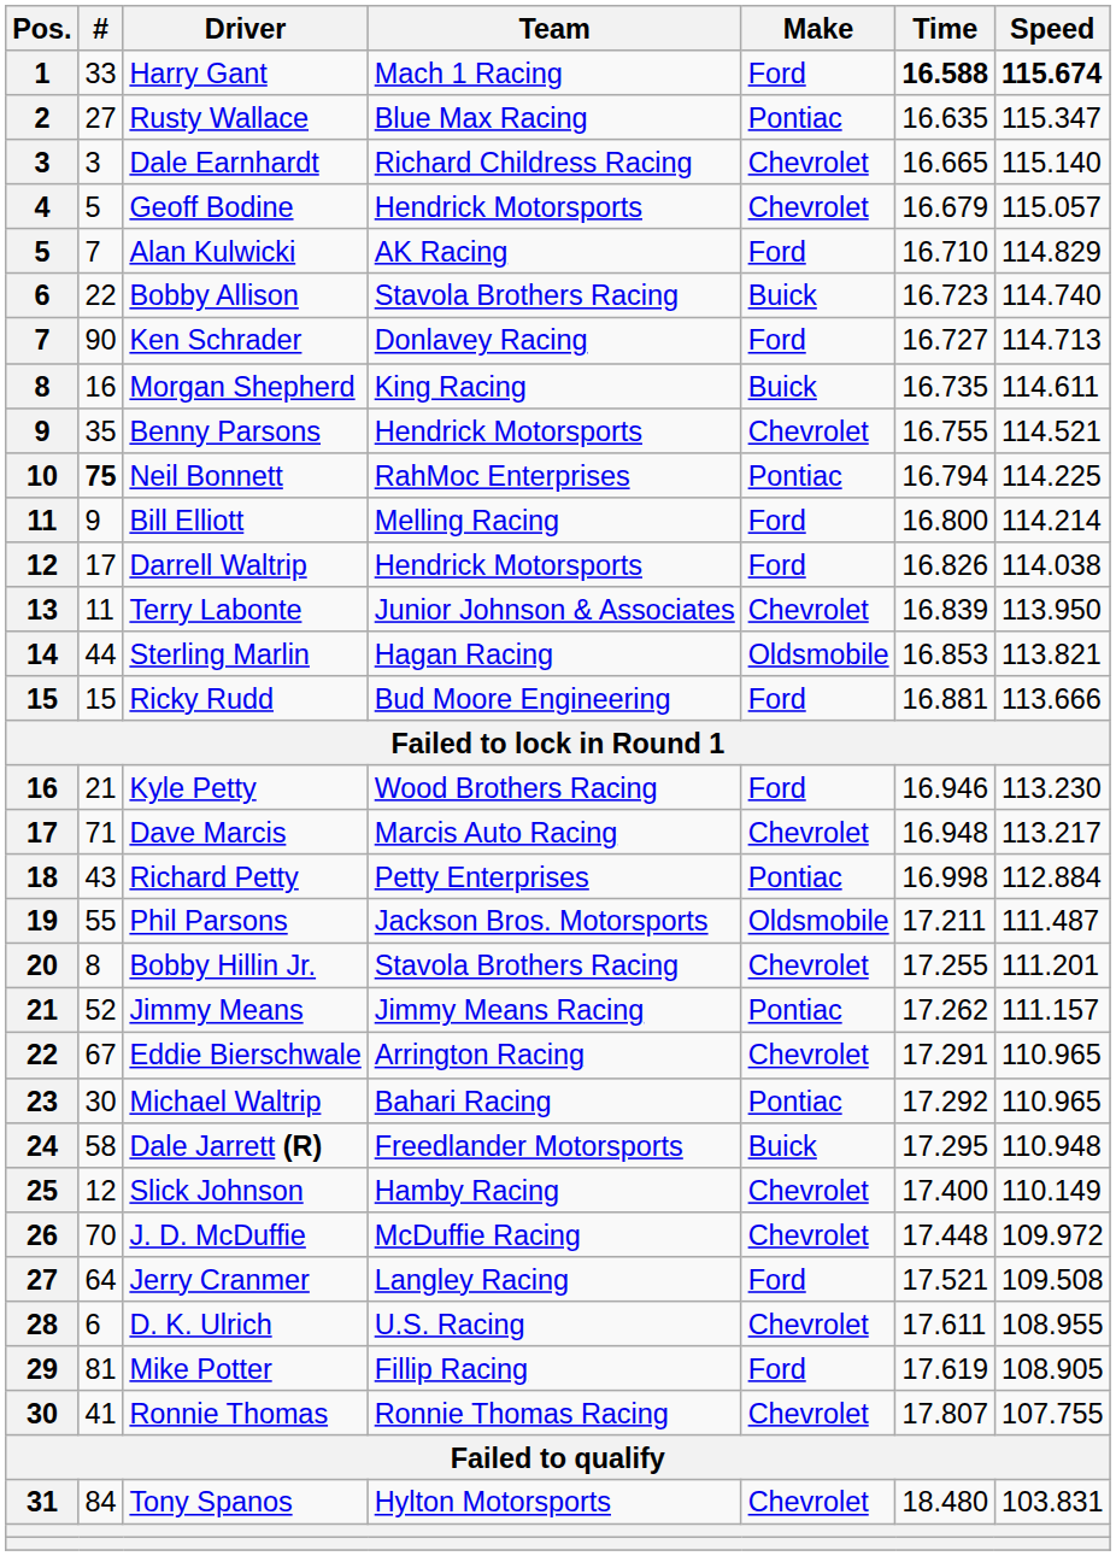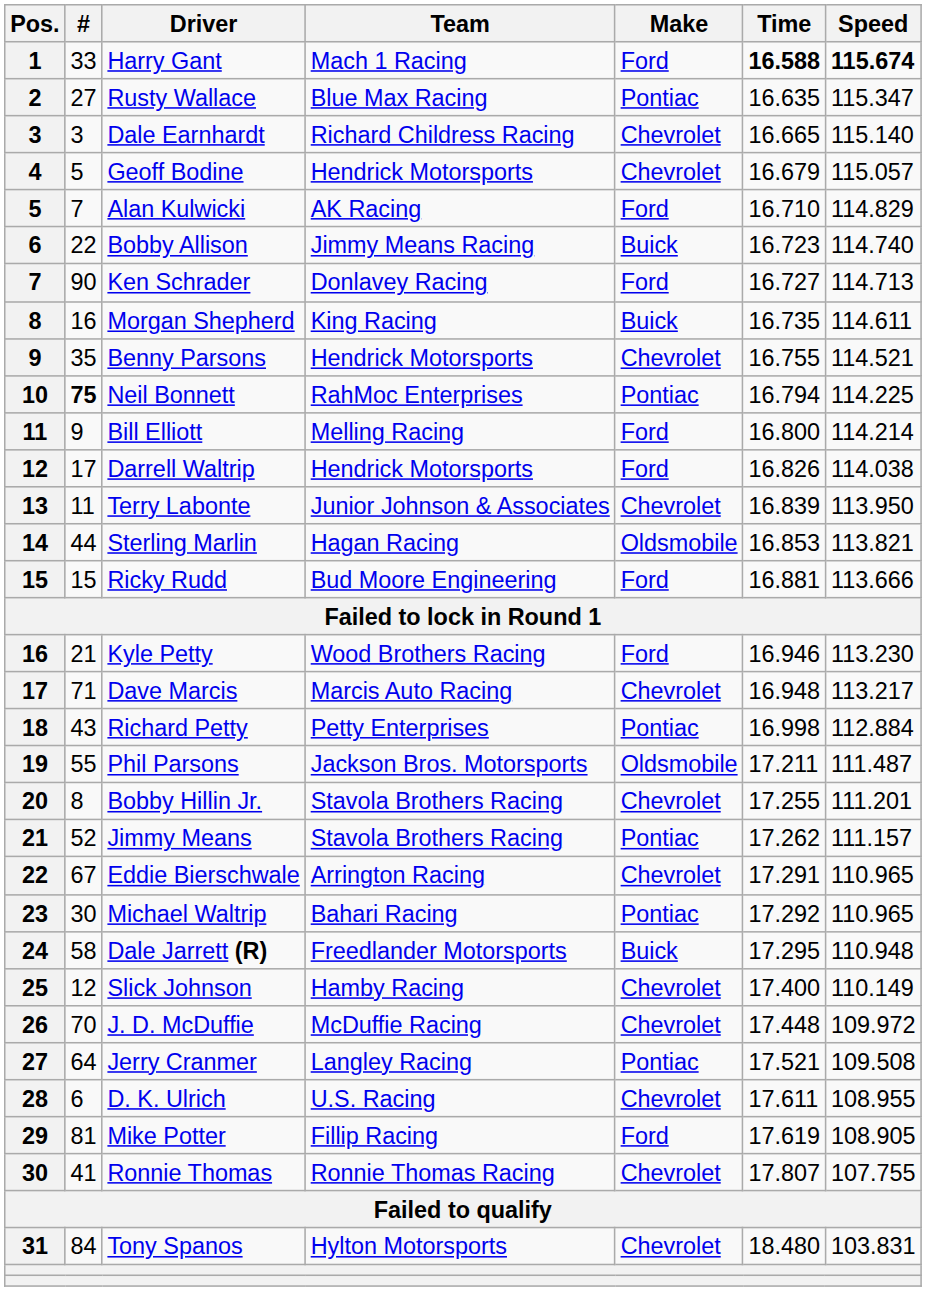 <table class="wikitable" style="font-size:95%">
 <tr>
 <th>Pos.</th>
 <th>#</th>
 <th>Driver</th>
 <th>Team</th>
 <th>Make</th>
 <th>Time</th>
 <th>Speed</th>
 </tr>
 <tr>
 <th>1</th>
 <td>33</td>
 <td><a href='#'>Harry Gant</a></td>
 <td><a href='#'>Mach 1 Racing</a></td>
 <td><a href='#'>Ford</a></td>
 <td><strong>16.588</strong></td>
 <td><strong>115.674</strong></td>
 </tr>
 <tr>
 <th>2</th>
 <td>27</td>
 <td><a href='#'>Rusty Wallace</a></td>
 <td><a href='#'>Blue Max Racing</a></td>
 <td><a href='#'>Pontiac</a></td>
 <td>16.635</td>
 <td>115.347</td>
 </tr>
 <tr>
 <th>3</th>
 <td>3</td>
 <td><a href='#'>Dale Earnhardt</a></td>
 <td><a href='#'>Richard Childress Racing</a></td>
 <td><a href='#'>Chevrolet</a></td>
 <td>16.665</td>
 <td>115.140</td>
 </tr>
 <tr>
 <th>4</th>
 <td>5</td>
 <td><a href='#'>Geoff Bodine</a></td>
 <td><a href='#'>Hendrick Motorsports</a></td>
 <td><a href='#'>Chevrolet</a></td>
 <td>16.679</td>
 <td>115.057</td>
 </tr>
 <tr>
 <th>5</th>
 <td>7</td>
 <td><a href='#'>Alan Kulwicki</a></td>
 <td><a href='#'>AK Racing</a></td>
 <td><a href='#'>Ford</a></td>
 <td>16.710</td>
 <td>114.829</td>
 </tr>
 <tr>
 <th>6</th>
 <td>22</td>
 <td><a href='#'>Bobby Allison</a></td>
-<td><a href='#'>Stavola Brothers Racing</a></td>
+<td><a href='#'>Jimmy Means Racing</a></td>
 <td><a href='#'>Buick</a></td>
 <td>16.723</td>
 <td>114.740</td>
 </tr>
 <tr>
 <th>7</th>
 <td>90</td>
 <td><a href='#'>Ken Schrader</a></td>
 <td><a href='#'>Donlavey Racing</a></td>
 <td><a href='#'>Ford</a></td>
 <td>16.727</td>
 <td>114.713</td>
 </tr>
 <tr>
 <th>8</th>
 <td>16</td>
 <td><a href='#'>Morgan Shepherd</a></td>
 <td><a href='#'>King Racing</a></td>
 <td><a href='#'>Buick</a></td>
 <td>16.735</td>
 <td>114.611</td>
 </tr>
 <tr>
 <th>9</th>
 <td>35</td>
 <td><a href='#'>Benny Parsons</a></td>
 <td><a href='#'>Hendrick Motorsports</a></td>
 <td><a href='#'>Chevrolet</a></td>
 <td>16.755</td>
 <td>114.521</td>
 </tr>
 <tr>
 <th>10</th>
 <td><strong>75</strong></td>
 <td><a href='#'>Neil Bonnett</a></td>
 <td><a href='#'>RahMoc Enterprises</a></td>
 <td><a href='#'>Pontiac</a></td>
 <td>16.794</td>
 <td>114.225</td>
 </tr>
 <tr>
 <th>11</th>
 <td>9</td>
 <td><a href='#'>Bill Elliott</a></td>
 <td><a href='#'>Melling Racing</a></td>
 <td><a href='#'>Ford</a></td>
 <td>16.800</td>
 <td>114.214</td>
 </tr>
 <tr>
 <th>12</th>
 <td>17</td>
 <td><a href='#'>Darrell Waltrip</a></td>
 <td><a href='#'>Hendrick Motorsports</a></td>
 <td><a href='#'>Ford</a></td>
 <td>16.826</td>
 <td>114.038</td>
 </tr>
 <tr>
 <th>13</th>
 <td>11</td>
 <td><a href='#'>Terry Labonte</a></td>
 <td><a href='#'>Junior Johnson & Associates</a></td>
 <td><a href='#'>Chevrolet</a></td>
 <td>16.839</td>
 <td>113.950</td>
 </tr>
 <tr>
 <th>14</th>
 <td>44</td>
 <td><a href='#'>Sterling Marlin</a></td>
 <td><a href='#'>Hagan Racing</a></td>
 <td><a href='#'>Oldsmobile</a></td>
 <td>16.853</td>
 <td>113.821</td>
 </tr>
 <tr>
 <th>15</th>
 <td>15</td>
 <td><a href='#'>Ricky Rudd</a></td>
 <td><a href='#'>Bud Moore Engineering</a></td>
 <td><a href='#'>Ford</a></td>
 <td>16.881</td>
 <td>113.666</td>
 </tr>
 <tr>
 <th colspan="7">Failed to lock in Round 1</th>
 </tr>
 <tr>
 <th>16</th>
 <td>21</td>
 <td><a href='#'>Kyle Petty</a></td>
 <td><a href='#'>Wood Brothers Racing</a></td>
 <td><a href='#'>Ford</a></td>
 <td>16.946</td>
 <td>113.230</td>
 </tr>
 <tr>
 <th>17</th>
 <td>71</td>
 <td><a href='#'>Dave Marcis</a></td>
 <td><a href='#'>Marcis Auto Racing</a></td>
 <td><a href='#'>Chevrolet</a></td>
 <td>16.948</td>
 <td>113.217</td>
 </tr>
 <tr>
 <th>18</th>
 <td>43</td>
 <td><a href='#'>Richard Petty</a></td>
 <td><a href='#'>Petty Enterprises</a></td>
 <td><a href='#'>Pontiac</a></td>
 <td>16.998</td>
 <td>112.884</td>
 </tr>
 <tr>
 <th>19</th>
 <td>55</td>
 <td><a href='#'>Phil Parsons</a></td>
 <td><a href='#'>Jackson Bros. Motorsports</a></td>
 <td><a href='#'>Oldsmobile</a></td>
 <td>17.211</td>
 <td>111.487</td>
 </tr>
 <tr>
 <th>20</th>
 <td>8</td>
 <td><a href='#'>Bobby Hillin Jr.</a></td>
 <td><a href='#'>Stavola Brothers Racing</a></td>
 <td><a href='#'>Chevrolet</a></td>
 <td>17.255</td>
 <td>111.201</td>
 </tr>
 <tr>
 <th>21</th>
 <td>52</td>
 <td><a href='#'>Jimmy Means</a></td>
-<td><a href='#'>Jimmy Means Racing</a></td>
+<td><a href='#'>Stavola Brothers Racing</a></td>
 <td><a href='#'>Pontiac</a></td>
 <td>17.262</td>
 <td>111.157</td>
 </tr>
 <tr>
 <th>22</th>
 <td>67</td>
 <td><a href='#'>Eddie Bierschwale</a></td>
 <td><a href='#'>Arrington Racing</a></td>
 <td><a href='#'>Chevrolet</a></td>
 <td>17.291</td>
 <td>110.965</td>
 </tr>
 <tr>
 <th>23</th>
 <td>30</td>
 <td><a href='#'>Michael Waltrip</a></td>
 <td><a href='#'>Bahari Racing</a></td>
 <td><a href='#'>Pontiac</a></td>
 <td>17.292</td>
 <td>110.965</td>
 </tr>
 <tr>
 <th>24</th>
 <td>58</td>
 <td><a href='#'>Dale Jarrett</a> <strong>(R)</strong></td>
 <td><a href='#'>Freedlander Motorsports</a></td>
 <td><a href='#'>Buick</a></td>
 <td>17.295</td>
 <td>110.948</td>
 </tr>
 <tr>
 <th>25</th>
 <td>12</td>
 <td><a href='#'>Slick Johnson</a></td>
 <td><a href='#'>Hamby Racing</a></td>
 <td><a href='#'>Chevrolet</a></td>
 <td>17.400</td>
 <td>110.149</td>
 </tr>
 <tr>
 <th>26</th>
 <td>70</td>
 <td><a href='#'>J. D. McDuffie</a></td>
 <td><a href='#'>McDuffie Racing</a></td>
 <td><a href='#'>Chevrolet</a></td>
 <td>17.448</td>
 <td>109.972</td>
 </tr>
 <tr>
 <th>27</th>
 <td>64</td>
 <td><a href='#'>Jerry Cranmer</a></td>
 <td><a href='#'>Langley Racing</a></td>
-<td><a href='#'>Ford</a></td>
+<td><a href='#'>Pontiac</a></td>
 <td>17.521</td>
 <td>109.508</td>
 </tr>
 <tr>
 <th>28</th>
 <td>6</td>
 <td><a href='#'>D. K. Ulrich</a></td>
 <td><a href='#'>U.S. Racing</a></td>
 <td><a href='#'>Chevrolet</a></td>
 <td>17.611</td>
 <td>108.955</td>
 </tr>
 <tr>
 <th>29</th>
 <td>81</td>
 <td><a href='#'>Mike Potter</a></td>
 <td><a href='#'>Fillip Racing</a></td>
 <td><a href='#'>Ford</a></td>
 <td>17.619</td>
 <td>108.905</td>
 </tr>
 <tr>
 <th>30</th>
 <td>41</td>
 <td><a href='#'>Ronnie Thomas</a></td>
 <td><a href='#'>Ronnie Thomas Racing</a></td>
 <td><a href='#'>Chevrolet</a></td>
 <td>17.807</td>
 <td>107.755</td>
 </tr>
 <tr>
 <th colspan="7">Failed to qualify</th>
 </tr>
 <tr>
 <th>31</th>
 <td>84</td>
 <td><a href='#'>Tony Spanos</a></td>
 <td><a href='#'>Hylton Motorsports</a></td>
 <td><a href='#'>Chevrolet</a></td>
 <td>18.480</td>
 <td>103.831</td>
 </tr>
 <tr>
 <th colspan="7"></th>
 </tr>
 <tr>
 <th colspan="7"></th>
 </tr>
 </table>
